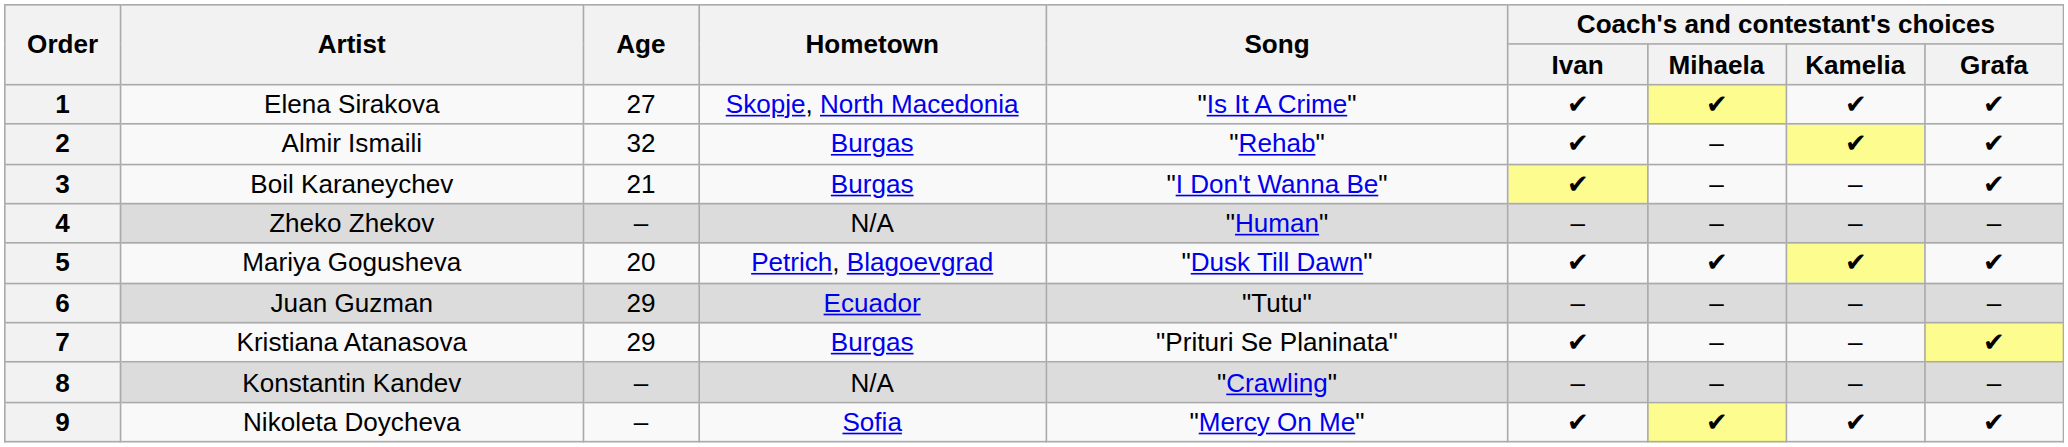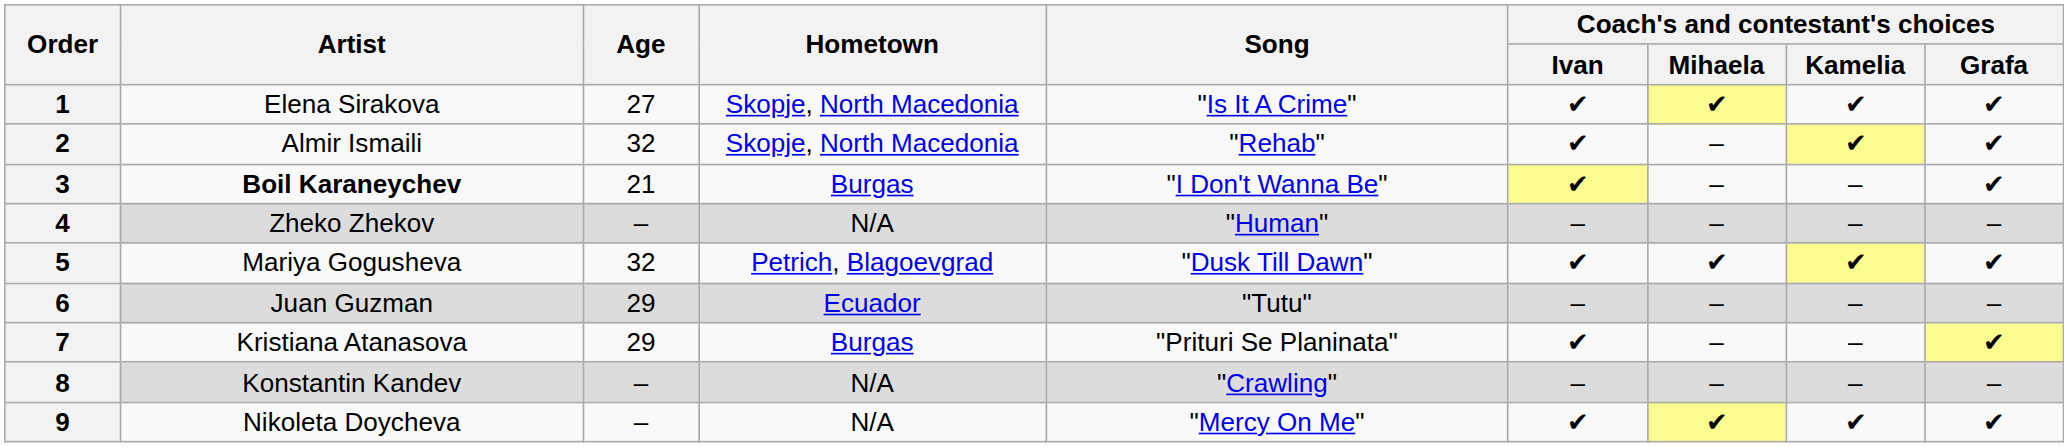 <table class="wikitable" style="text-align:center; line-height:17px; width:100%;">
 <tr>
 <th rowspan="2" scope="col" style="width:05%;">Order</th>
 <th rowspan="2" scope="col" style="width:20%;">Artist</th>
 <th rowspan="2" scope="col" style="width:05%;">Age</th>
 <th rowspan="2" scope="col" style="width:15%;">Hometown</th>
 <th rowspan="2" scope="col" style="width:20%;">Song</th>
 <th colspan="4" scope="col" style="width:32%;">Coach's and contestant's choices</th>
 </tr>
 <tr>
 <th style="width:06%;">Ivan</th>
 <th style="width:06%;">Mihaela</th>
 <th style="width:06%;">Kamelia</th>
 <th style="width:06%;">Grafa</th>
 </tr>
 <tr>
 <th>1</th>
 <td>Elena Sirakova</td>
 <td>27</td>
 <td><a href='#'>Skopje</a>, <a href='#'>North Macedonia</a></td>
 <td>"<a href='#'>Is It A Crime</a>"</td>
 <td>✔</td>
 <td style="background:#fdfc8f;">✔</td>
 <td>✔</td>
 <td>✔</td>
 </tr>
 <tr>
 <th>2</th>
 <td>Almir Ismaili</td>
 <td>32</td>
-<td><a href='#'>Burgas</a></td>
+<td><a href='#'>Skopje</a>, <a href='#'>North Macedonia</a></td>
 <td>"<a href='#'>Rehab</a>"</td>
 <td>✔</td>
 <td>–</td>
 <td style="background:#fdfc8f;">✔</td>
 <td>✔</td>
 </tr>
 <tr>
 <th>3</th>
-<td>Boil Karaneychev</td>
+<td><strong>Boil Karaneychev</strong></td>
 <td>21</td>
 <td><a href='#'>Burgas</a></td>
 <td>"<a href='#'>I Don't Wanna Be</a>"</td>
 <td style="background:#fdfc8f;">✔</td>
 <td>–</td>
 <td>–</td>
 <td>✔</td>
 </tr>
 <tr>
 <th>4</th>
 <td style="background:#dcdcdc;">Zheko Zhekov</td>
 <td style="background:#dcdcdc;">–</td>
 <td style="background:#dcdcdc;">N/A</td>
 <td style="background:#dcdcdc;">"<a href='#'>Human</a>"</td>
 <td style="background:#dcdcdc;">–</td>
 <td style="background:#dcdcdc;">–</td>
 <td style="background:#dcdcdc;">–</td>
 <td style="background:#dcdcdc;">–</td>
 </tr>
 <tr>
 <th>5</th>
 <td>Mariya Gogusheva</td>
-<td>20</td>
+<td>32</td>
 <td><a href='#'>Petrich</a>, <a href='#'>Blagoevgrad</a></td>
 <td>"<a href='#'>Dusk Till Dawn</a>"</td>
 <td>✔</td>
 <td>✔</td>
 <td style="background:#fdfc8f;">✔</td>
 <td>✔</td>
 </tr>
 <tr>
 <th>6</th>
 <td style="background:#dcdcdc;">Juan Guzman</td>
 <td style="background:#dcdcdc;">29</td>
 <td style="background:#dcdcdc;"><a href='#'>Ecuador</a></td>
 <td style="background:#dcdcdc;">"Tutu"</td>
 <td style="background:#dcdcdc;">–</td>
 <td style="background:#dcdcdc;">–</td>
 <td style="background:#dcdcdc;">–</td>
 <td style="background:#dcdcdc;">–</td>
 </tr>
 <tr>
 <th>7</th>
 <td>Kristiana Atanasova</td>
 <td>29</td>
 <td><a href='#'>Burgas</a></td>
 <td>"Prituri Se Planinata"</td>
 <td>✔</td>
 <td>–</td>
 <td>–</td>
 <td style="background:#fdfc8f;">✔</td>
 </tr>
 <tr>
 <th>8</th>
 <td style="background:#dcdcdc;">Konstantin Kandev</td>
 <td style="background:#dcdcdc;">–</td>
 <td style="background:#dcdcdc;">N/A</td>
 <td style="background:#dcdcdc;">"<a href='#'>Crawling</a>"</td>
 <td style="background:#dcdcdc;">–</td>
 <td style="background:#dcdcdc;">–</td>
 <td style="background:#dcdcdc;">–</td>
 <td style="background:#dcdcdc;">–</td>
 </tr>
 <tr>
 <th>9</th>
 <td>Nikoleta Doycheva</td>
 <td>–</td>
-<td><a href='#'>Sofia</a></td>
+<td>N/A</td>
 <td>"<a href='#'>Mercy On Me</a>"</td>
 <td>✔</td>
 <td style="background:#fdfc8f;">✔</td>
 <td>✔</td>
 <td>✔</td>
 </tr>
 </table>
